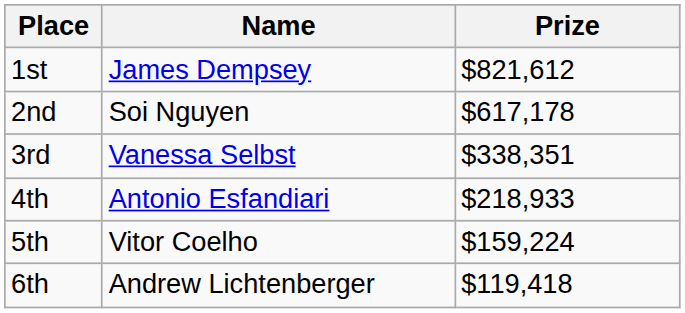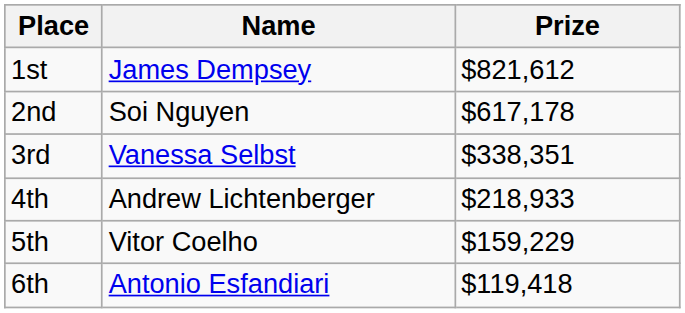 <table class="wikitable">
 <tr>
 <th style="width:50px;">Place</th>
 <th style="width:200px;">Name</th>
 <th style="width:125px;">Prize</th>
 </tr>
 <tr>
 <td>1st</td>
 <td> <a href='#'>James Dempsey</a></td>
 <td>$821,612</td>
 </tr>
 <tr>
 <td>2nd</td>
 <td> Soi Nguyen</td>
 <td>$617,178</td>
 </tr>
 <tr>
 <td>3rd</td>
 <td> <a href='#'>Vanessa Selbst</a></td>
 <td>$338,351</td>
 </tr>
 <tr>
 <td>4th</td>
-<td> <a href='#'>Antonio Esfandiari</a></td>
+<td> Andrew Lichtenberger</td>
 <td>$218,933</td>
 </tr>
 <tr>
 <td>5th</td>
 <td> Vitor Coelho</td>
-<td>$159,224</td>
+<td>$159,229</td>
 </tr>
 <tr>
 <td>6th</td>
-<td> Andrew Lichtenberger</td>
+<td> <a href='#'>Antonio Esfandiari</a></td>
 <td>$119,418</td>
 </tr>
 </table>
